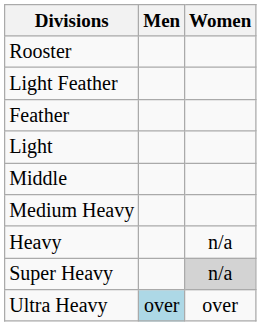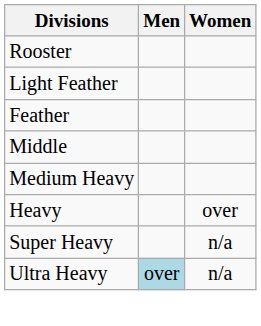 <table class="wikitable" style="text-align:center;">
 <tr style="font-size: 95%;">
 <th>Divisions</th>
 <th>Men</th>
 <th>Women</th>
 </tr>
 <tr align="center">
 <td align="left">Rooster</td>
 <td></td>
 <td></td>
 </tr>
 <tr align="center">
 <td align="left">Light Feather</td>
 <td></td>
 <td></td>
 </tr>
 <tr align="center">
 <td align="left">Feather</td>
 <td></td>
 <td></td>
 </tr>
 <tr align="center">
-<td align="left">Light</td>
-<td></td>
-<td></td>
-</tr>
-<tr align="center">
 <td align="left">Middle</td>
 <td></td>
 <td></td>
 </tr>
 <tr align="center">
 <td align="left">Medium Heavy</td>
 <td></td>
 <td></td>
 </tr>
 <tr align="center">
 <td align="left">Heavy</td>
 <td></td>
-<td>n/a</td>
+<td>over </td>
 </tr>
 <tr align="center">
 <td align="left">Super Heavy</td>
 <td></td>
-<td style="background: lightgrey;">n/a</td>
+<td>n/a</td>
 </tr>
 <tr align="center">
 <td align="left">Ultra Heavy</td>
 <td style="background: lightblue;">over </td>
-<td>over </td>
+<td>n/a</td>
 </tr>
 </table>
